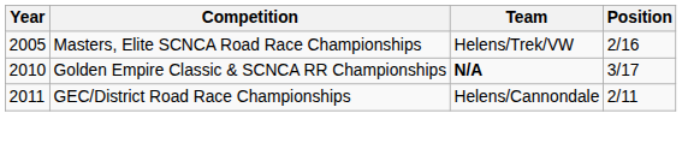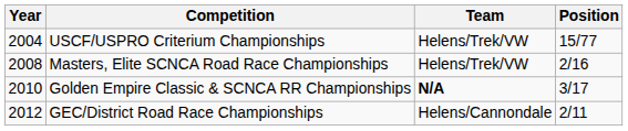 <table class="wikitable">
 <tr>
 <th scope=col; align=center;>Year</th>
 <th scope=col>Competition</th>
 <th Scope=col>Team</th>
 <th Scope=col>Position</th>
 </tr>
 <tr>
-<td>2005</td>
+<td>2004</td>
+<td>USCF/USPRO Criterium Championships</td>
+<td>Helens/Trek/VW</td>
+<td>15/77</td>
+</tr>
+<tr>
+<td>2008</td>
 <td>Masters, Elite SCNCA Road Race Championships</td>
 <td>Helens/Trek/VW</td>
 <td>2/16</td>
 </tr>
 <tr>
 <td>2010</td>
 <td>Golden Empire Classic & SCNCA RR Championships</td>
 <td><strong>N/A</strong></td>
 <td>3/17</td>
 </tr>
 <tr>
-<td>2011</td>
+<td>2012</td>
 <td>GEC/District Road Race Championships</td>
 <td>Helens/Cannondale</td>
 <td>2/11</td>
 </tr>
 </table>
